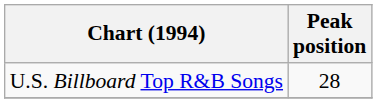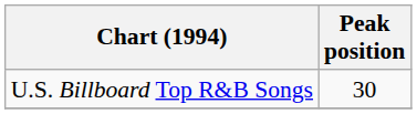 <table class="wikitable sortable">
 <tr>
 <th>Chart (1994)</th>
 <th>Peak<br>position</th>
 </tr>
 <tr>
 <td>U.S. <em>Billboard</em> <a href='#'>Top R&B Songs</a></td>
-<td style="text-align:center;">28</td>
+<td style="text-align:center;">30</td>
 </tr>
 <tr>
 </tr>
 </table>
